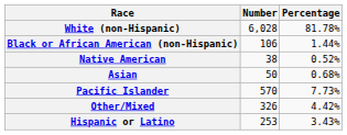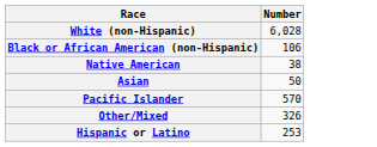 <table class="wikitable" style="text-align:right">
 <tr>
 <th scope="col">Race</th>
 <th scope="col">Number</th>
-<th scope="col">Percentage</th>
 </tr>
 <tr>
 <th scope="row"><a href='#'>White</a> (non-Hispanic)</th>
 <td>6,028</td>
-<td>81.78%</td>
 </tr>
 <tr>
 <th scope="row"><a href='#'>Black or African American</a> (non-Hispanic)</th>
 <td>106</td>
-<td>1.44%</td>
 </tr>
 <tr>
 <th scope="row"><a href='#'>Native American</a></th>
 <td>38</td>
-<td>0.52%</td>
 </tr>
 <tr>
 <th scope="row"><a href='#'>Asian</a></th>
 <td>50</td>
-<td>0.68%</td>
 </tr>
 <tr>
 <th scope="row"><a href='#'>Pacific Islander</a></th>
 <td>570</td>
-<td>7.73%</td>
 </tr>
 <tr>
 <th scope="row"><a href='#'>Other/Mixed</a></th>
 <td>326</td>
-<td>4.42%</td>
 </tr>
 <tr>
 <th scope="row"><a href='#'>Hispanic</a> or <a href='#'>Latino</a></th>
 <td>253</td>
-<td>3.43%</td>
 </tr>
 </table>
